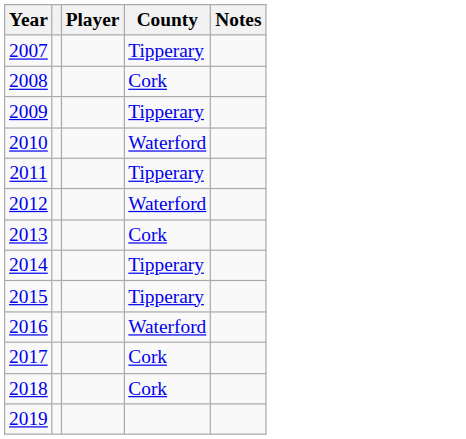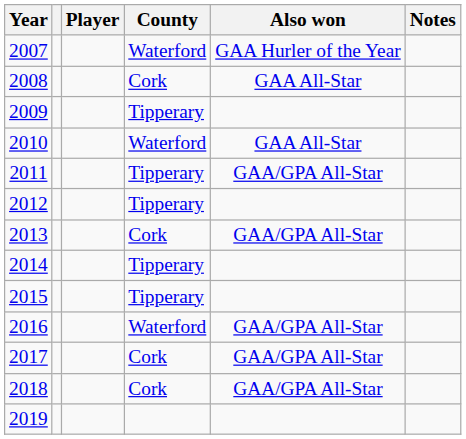 <table class="sortable wikitable" style="text-align: center;">
 <tr>
 <th>Year</th>
 <th></th>
 <th>Player</th>
 <th>County</th>
+<th class="unsortable">Also won</th>
 <th class="unsortable" align=center>Notes</th>
 </tr>
 <tr>
 <td><a href='#'>2007</a></td>
 <td></td>
 <td align=left></td>
-<td align=left><a href='#'>Tipperary</a></td>
+<td align=left><a href='#'>Waterford</a></td>
+<td><a href='#'>GAA Hurler of the Year</a></td>
 <td></td>
 </tr>
 <tr>
 <td><a href='#'>2008</a></td>
 <td></td>
 <td align=left></td>
 <td align=left><a href='#'>Cork</a></td>
+<td><a href='#'>GAA All-Star</a></td>
 <td></td>
 </tr>
 <tr>
 <td><a href='#'>2009</a></td>
 <td></td>
 <td align=left></td>
 <td align=left><a href='#'>Tipperary</a></td>
 <td></td>
+<td></td>
 </tr>
 <tr>
 <td><a href='#'>2010</a></td>
 <td></td>
 <td align=left></td>
 <td align=left><a href='#'>Waterford</a></td>
+<td><a href='#'>GAA All-Star</a></td>
 <td></td>
 </tr>
 <tr>
 <td><a href='#'>2011</a></td>
 <td></td>
 <td align=left></td>
 <td align=left><a href='#'>Tipperary</a></td>
+<td><a href='#'>GAA/GPA All-Star</a></td>
 <td></td>
 </tr>
 <tr>
 <td><a href='#'>2012</a></td>
 <td></td>
 <td align=left></td>
-<td align=left><a href='#'>Waterford</a></td>
+<td align=left><a href='#'>Tipperary</a></td>
+<td></td>
 <td></td>
 </tr>
 <tr>
 <td><a href='#'>2013</a></td>
 <td></td>
 <td align=left></td>
 <td align=left><a href='#'>Cork</a></td>
+<td><a href='#'>GAA/GPA All-Star</a></td>
 <td></td>
 </tr>
 <tr>
 <td><a href='#'>2014</a></td>
 <td></td>
 <td align=left></td>
 <td align=left><a href='#'>Tipperary</a></td>
 <td></td>
+<td></td>
 </tr>
 <tr>
 <td><a href='#'>2015</a></td>
 <td></td>
 <td align=left></td>
 <td align=left><a href='#'>Tipperary</a></td>
 <td></td>
+<td></td>
 </tr>
 <tr>
 <td><a href='#'>2016</a></td>
 <td></td>
 <td align=left></td>
 <td align=left><a href='#'>Waterford</a></td>
+<td><a href='#'>GAA/GPA All-Star</a></td>
 <td></td>
 </tr>
 <tr>
 <td><a href='#'>2017</a></td>
 <td></td>
 <td align=left></td>
 <td align=left><a href='#'>Cork</a></td>
+<td><a href='#'>GAA/GPA All-Star</a></td>
 <td></td>
 </tr>
 <tr>
 <td><a href='#'>2018</a></td>
 <td></td>
 <td align=left></td>
 <td align=left><a href='#'>Cork</a></td>
+<td><a href='#'>GAA/GPA All-Star</a></td>
 <td></td>
 </tr>
 <tr>
 <td><a href='#'>2019</a></td>
 <td></td>
 <td></td>
 <td></td>
 <td></td>
+<td></td>
 </tr>
 </table>
